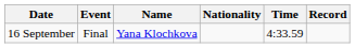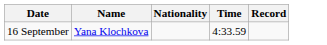 <table class="wikitable" style="text-align:center">
 <tr>
 <th>Date</th>
-<th>Event</th>
 <th>Name</th>
 <th>Nationality</th>
 <th>Time</th>
 <th>Record</th>
 </tr>
 <tr>
 <td>16 September</td>
-<td>Final</td>
 <td><a href='#'>Yana Klochkova</a></td>
 <td align=left></td>
 <td>4:33.59</td>
 <td></td>
 </tr>
 </table>
